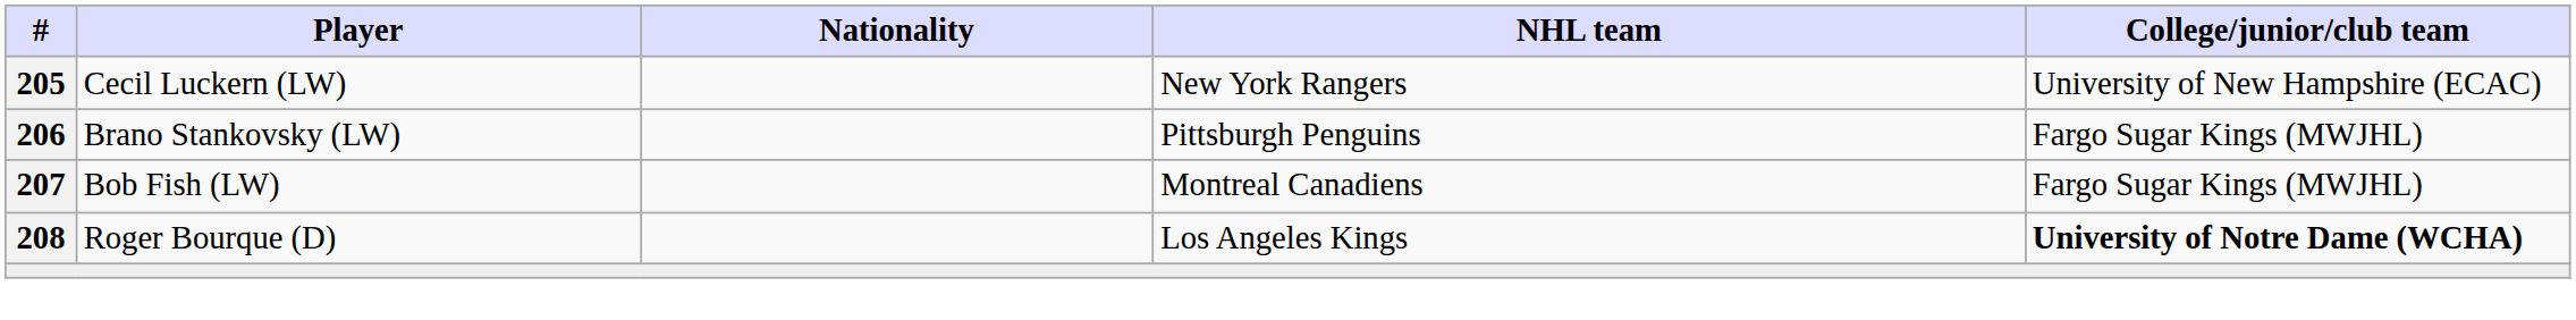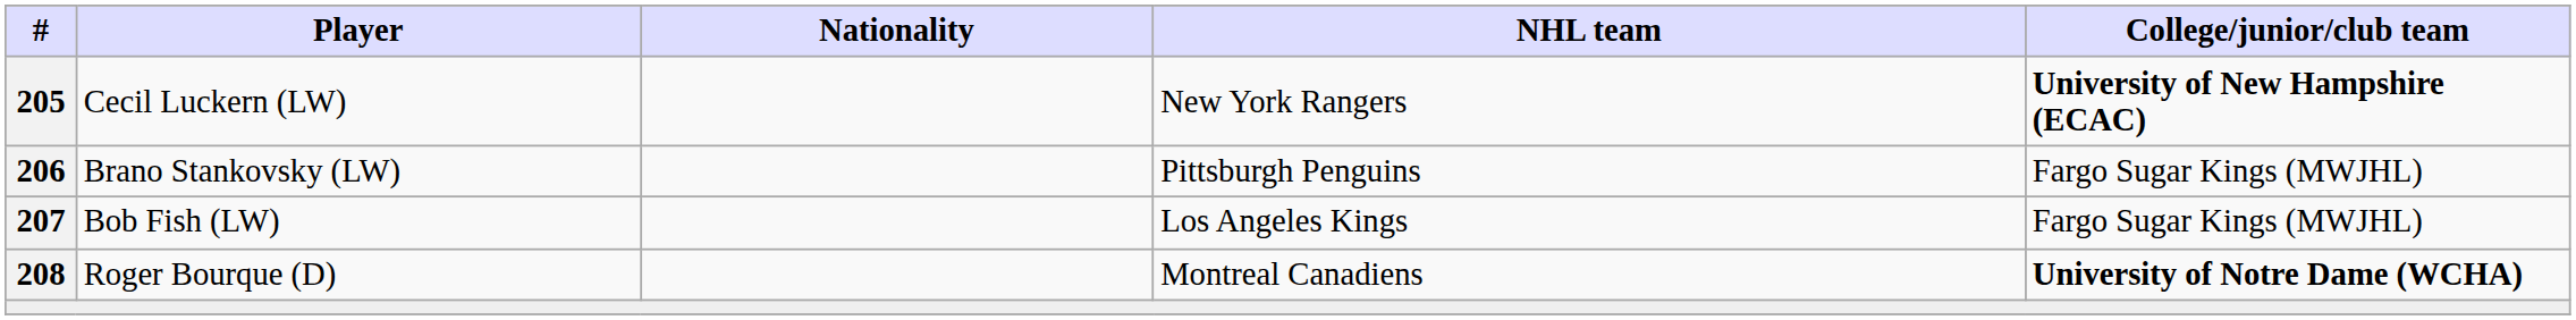 <table class="wikitable" style="width: 100%">
 <tr>
 <th style="background:#ddf; width:2.75%;">#</th>
 <th style="background:#ddf; width:22.0%;">Player</th>
 <th style="background:#ddf; width:20.0%;">Nationality</th>
 <th style="background:#ddf; width:34.0%;">NHL team</th>
 <th style="background:#ddf; width:100.0%;">College/junior/club team</th>
 </tr>
 <tr>
 <th>205</th>
 <td>Cecil Luckern (LW)</td>
 <td></td>
 <td>New York Rangers</td>
-<td>University of New Hampshire (ECAC)</td>
+<td><strong>University of New Hampshire (ECAC)</strong></td>
 </tr>
 <tr>
 <th>206</th>
 <td>Brano Stankovsky (LW)</td>
 <td></td>
 <td>Pittsburgh Penguins</td>
 <td>Fargo Sugar Kings (MWJHL)</td>
 </tr>
 <tr>
 <th>207</th>
 <td>Bob Fish (LW)</td>
 <td></td>
-<td>Montreal Canadiens</td>
+<td>Los Angeles Kings</td>
 <td>Fargo Sugar Kings (MWJHL)</td>
 </tr>
 <tr>
 <th>208</th>
 <td>Roger Bourque (D)</td>
 <td></td>
-<td>Los Angeles Kings</td>
+<td>Montreal Canadiens</td>
 <td><strong>University of Notre Dame (WCHA)</strong></td>
 </tr>
 <tr>
 <td align=center colspan="6" bgcolor="#efefef"></td>
 </tr>
 </table>
